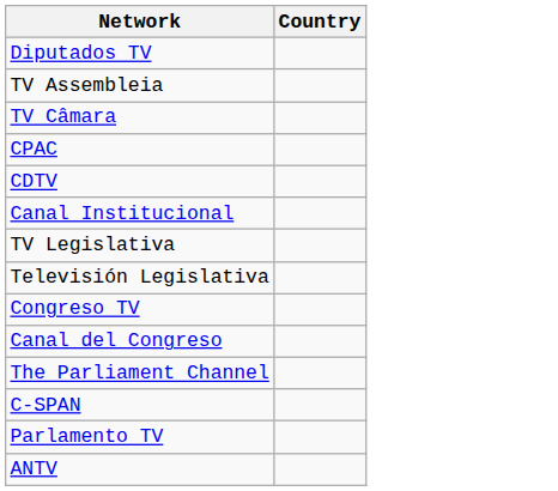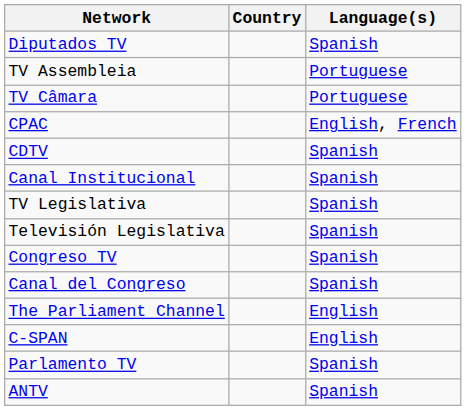 <table class="wikitable sortable">
 <tr>
 <th>Network</th>
 <th>Country</th>
+<th>Language(s)</th>
 </tr>
 <tr>
 <td><a href='#'>Diputados TV</a></td>
 <td></td>
+<td><a href='#'>Spanish</a></td>
 </tr>
 <tr>
 <td>TV Assembleia</td>
 <td></td>
+<td><a href='#'>Portuguese</a></td>
 </tr>
 <tr>
 <td><a href='#'>TV Câmara</a></td>
 <td></td>
+<td><a href='#'>Portuguese</a></td>
 </tr>
 <tr>
 <td><a href='#'>CPAC</a></td>
 <td></td>
+<td><a href='#'>English</a>, <a href='#'>French</a></td>
 </tr>
 <tr>
 <td><a href='#'>CDTV</a></td>
 <td></td>
+<td><a href='#'>Spanish</a></td>
 </tr>
 <tr>
 <td><a href='#'>Canal Institucional</a></td>
 <td></td>
+<td><a href='#'>Spanish</a></td>
 </tr>
 <tr>
 <td>TV Legislativa</td>
 <td></td>
+<td><a href='#'>Spanish</a></td>
 </tr>
 <tr>
 <td>Televisión Legislativa</td>
 <td></td>
+<td><a href='#'>Spanish</a></td>
 </tr>
 <tr>
 <td><a href='#'>Congreso TV</a></td>
 <td></td>
+<td><a href='#'>Spanish</a></td>
 </tr>
 <tr>
 <td><a href='#'>Canal del Congreso</a></td>
 <td></td>
+<td><a href='#'>Spanish</a></td>
 </tr>
 <tr>
 <td><a href='#'>The Parliament Channel</a></td>
 <td></td>
+<td><a href='#'>English</a></td>
 </tr>
 <tr>
 <td><a href='#'>C-SPAN</a></td>
 <td></td>
+<td><a href='#'>English</a></td>
 </tr>
 <tr>
 <td><a href='#'>Parlamento TV</a></td>
 <td></td>
+<td><a href='#'>Spanish</a></td>
 </tr>
 <tr>
 <td><a href='#'>ANTV</a></td>
 <td></td>
+<td><a href='#'>Spanish</a></td>
 </tr>
 </table>
